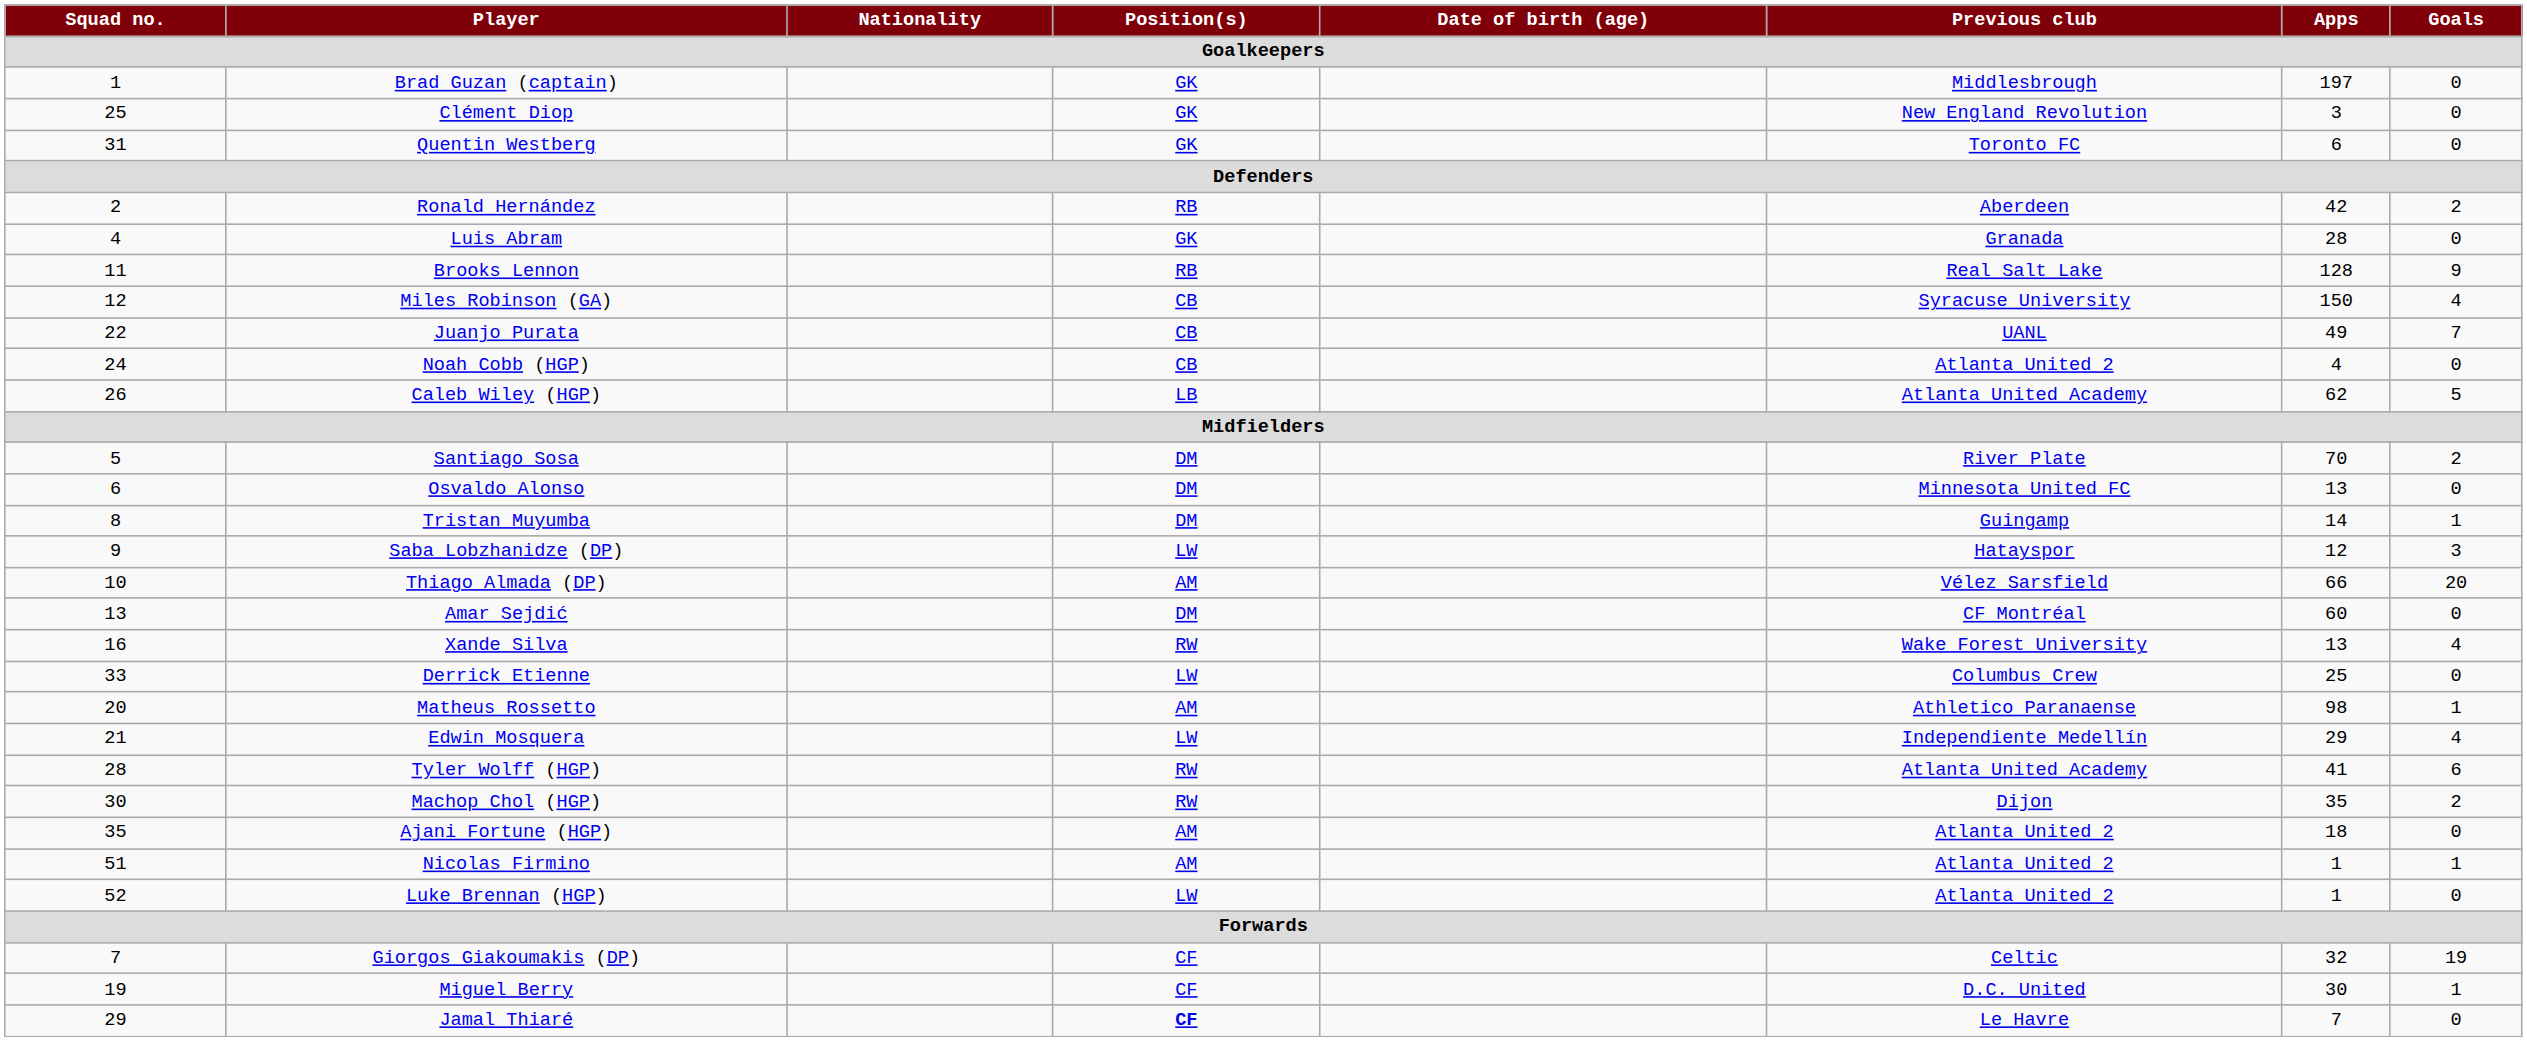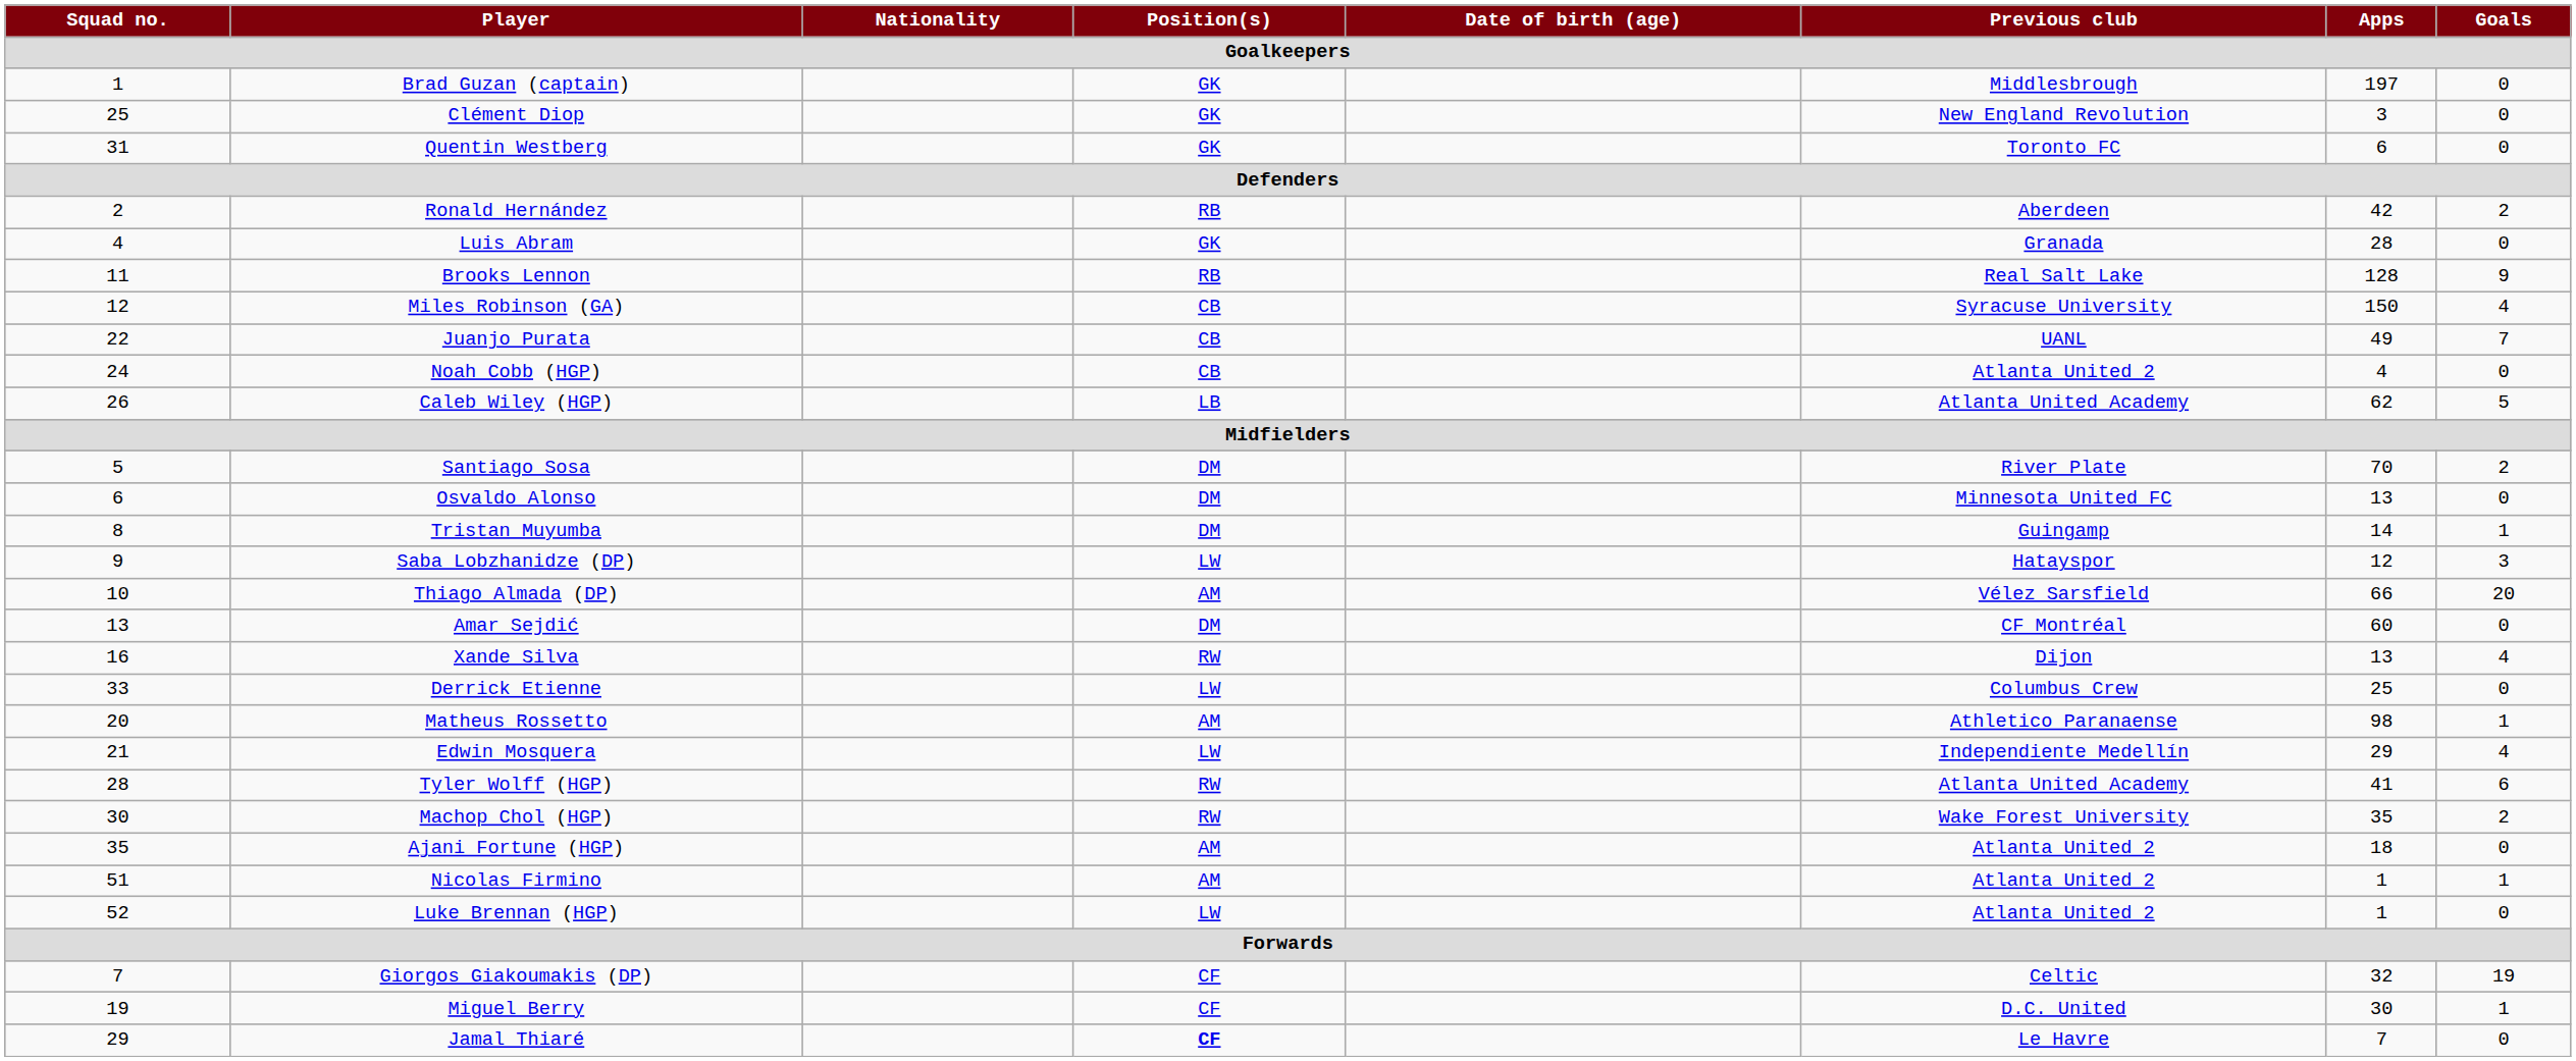 <table class="wikitable" style="text-align:center; font-size:90%; width:100%;">
 <tr>
 <th style="background:#80000a; color:#fff; text-align:center;">Squad no.</th>
 <th style="background:#80000a; color:#fff; text-align:center;">Player</th>
 <th style="background:#80000a; color:#fff; text-align:center;">Nationality</th>
 <th style="background:#80000a; color:#fff; text-align:center;">Position(s)</th>
 <th style="background:#80000a; color:#fff; text-align:center;">Date of birth (age)</th>
 <th style="background:#80000a; color:#fff; text-align:center;">Previous club</th>
 <th style="background:#80000a; color:#fff; text-align:center;">Apps</th>
 <th style="background:#80000a; color:#fff; text-align:center;">Goals</th>
 </tr>
 <tr>
 <th colspan="8" style="background:#dcdcdc; text-align:center;">Goalkeepers</th>
 </tr>
 <tr>
 <td>1</td>
 <td><a href='#'>Brad Guzan</a> (<a href='#'>captain</a>)</td>
 <td></td>
 <td><a href='#'>GK</a></td>
 <td></td>
 <td> <a href='#'>Middlesbrough</a></td>
 <td>197</td>
 <td>0</td>
 </tr>
 <tr>
 <td>25</td>
 <td><a href='#'>Clément Diop</a></td>
 <td></td>
 <td><a href='#'>GK</a></td>
 <td></td>
 <td> <a href='#'>New England Revolution</a></td>
 <td>3</td>
 <td>0</td>
 </tr>
 <tr>
 <td>31</td>
 <td><a href='#'>Quentin Westberg</a></td>
 <td></td>
 <td><a href='#'>GK</a></td>
 <td></td>
 <td> <a href='#'>Toronto FC</a></td>
 <td>6</td>
 <td>0</td>
 </tr>
 <tr>
 <th colspan="8" style="background:#dcdcdc; text-align:center;">Defenders</th>
 </tr>
 <tr>
 <td>2</td>
 <td><a href='#'>Ronald Hernández</a></td>
 <td></td>
 <td><a href='#'>RB</a></td>
 <td></td>
 <td> <a href='#'>Aberdeen</a></td>
 <td>42</td>
 <td>2</td>
 </tr>
 <tr>
 <td>4</td>
 <td><a href='#'>Luis Abram</a></td>
 <td></td>
 <td><a href='#'>GK</a></td>
 <td></td>
 <td> <a href='#'>Granada</a></td>
 <td>28</td>
 <td>0</td>
 </tr>
 <tr>
 <td>11</td>
 <td><a href='#'>Brooks Lennon</a></td>
 <td></td>
 <td><a href='#'>RB</a></td>
 <td></td>
 <td> <a href='#'>Real Salt Lake</a></td>
 <td>128</td>
 <td>9</td>
 </tr>
 <tr>
 <td>12</td>
 <td><a href='#'>Miles Robinson</a> (<a href='#'>GA</a>)</td>
 <td></td>
 <td><a href='#'>CB</a></td>
 <td></td>
 <td> <a href='#'>Syracuse University</a></td>
 <td>150</td>
 <td>4</td>
 </tr>
 <tr>
 <td>22</td>
 <td><a href='#'>Juanjo Purata</a></td>
 <td></td>
 <td><a href='#'>CB</a></td>
 <td></td>
 <td> <a href='#'>UANL</a></td>
 <td>49</td>
 <td>7</td>
 </tr>
 <tr>
 <td>24</td>
 <td><a href='#'>Noah Cobb</a> (<a href='#'>HGP</a>)</td>
 <td></td>
 <td><a href='#'>CB</a></td>
 <td></td>
 <td> <a href='#'>Atlanta United 2</a></td>
 <td>4</td>
 <td>0</td>
 </tr>
 <tr>
 <td>26</td>
 <td><a href='#'>Caleb Wiley</a> (<a href='#'>HGP</a>)</td>
 <td></td>
 <td><a href='#'>LB</a></td>
 <td></td>
 <td> <a href='#'>Atlanta United Academy</a></td>
 <td>62</td>
 <td>5</td>
 </tr>
 <tr>
 <th colspan="8" style="background:#dcdcdc; text-align:center;">Midfielders</th>
 </tr>
 <tr>
 <td>5</td>
 <td><a href='#'>Santiago Sosa</a></td>
 <td></td>
 <td><a href='#'>DM</a></td>
 <td></td>
 <td> <a href='#'>River Plate</a></td>
 <td>70</td>
 <td>2</td>
 </tr>
 <tr>
 <td>6</td>
 <td><a href='#'>Osvaldo Alonso</a></td>
 <td></td>
 <td><a href='#'>DM</a></td>
 <td></td>
 <td> <a href='#'>Minnesota United FC</a></td>
 <td>13</td>
 <td>0</td>
 </tr>
 <tr>
 <td>8</td>
 <td><a href='#'>Tristan Muyumba</a></td>
 <td></td>
 <td><a href='#'>DM</a></td>
 <td></td>
 <td> <a href='#'>Guingamp</a></td>
 <td>14</td>
 <td>1</td>
 </tr>
 <tr>
 <td>9</td>
 <td><a href='#'>Saba Lobzhanidze</a> (<a href='#'>DP</a>)</td>
 <td></td>
 <td><a href='#'>LW</a></td>
 <td></td>
 <td> <a href='#'>Hatayspor</a></td>
 <td>12</td>
 <td>3</td>
 </tr>
 <tr>
 <td>10</td>
 <td><a href='#'>Thiago Almada</a> (<a href='#'>DP</a>)</td>
 <td></td>
 <td><a href='#'>AM</a></td>
 <td></td>
 <td> <a href='#'>Vélez Sarsfield</a></td>
 <td>66</td>
 <td>20</td>
 </tr>
 <tr>
 <td>13</td>
 <td><a href='#'>Amar Sejdić</a></td>
 <td></td>
 <td><a href='#'>DM</a></td>
 <td></td>
 <td> <a href='#'>CF Montréal</a></td>
 <td>60</td>
 <td>0</td>
 </tr>
 <tr>
 <td>16</td>
 <td><a href='#'>Xande Silva</a></td>
 <td></td>
 <td><a href='#'>RW</a></td>
 <td></td>
-<td> <a href='#'>Wake Forest University</a></td>
+<td> <a href='#'>Dijon</a></td>
 <td>13</td>
 <td>4</td>
 </tr>
 <tr>
 <td>33</td>
 <td><a href='#'>Derrick Etienne</a></td>
 <td></td>
 <td><a href='#'>LW</a></td>
 <td></td>
 <td> <a href='#'>Columbus Crew</a></td>
 <td>25</td>
 <td>0</td>
 </tr>
 <tr>
 <td>20</td>
 <td><a href='#'>Matheus Rossetto</a></td>
 <td></td>
 <td><a href='#'>AM</a></td>
 <td></td>
 <td> <a href='#'>Athletico Paranaense</a></td>
 <td>98</td>
 <td>1</td>
 </tr>
 <tr>
 <td>21</td>
 <td><a href='#'>Edwin Mosquera</a></td>
 <td></td>
 <td><a href='#'>LW</a></td>
 <td></td>
 <td> <a href='#'>Independiente Medellín</a></td>
 <td>29</td>
 <td>4</td>
 </tr>
 <tr>
 <td>28</td>
 <td><a href='#'>Tyler Wolff</a> (<a href='#'>HGP</a>)</td>
 <td></td>
 <td><a href='#'>RW</a></td>
 <td></td>
 <td> <a href='#'>Atlanta United Academy</a></td>
 <td>41</td>
 <td>6</td>
 </tr>
 <tr>
 <td>30</td>
 <td><a href='#'>Machop Chol</a> (<a href='#'>HGP</a>)</td>
 <td></td>
 <td><a href='#'>RW</a></td>
 <td></td>
-<td> <a href='#'>Dijon</a></td>
+<td> <a href='#'>Wake Forest University</a></td>
 <td>35</td>
 <td>2</td>
 </tr>
 <tr>
 <td>35</td>
 <td><a href='#'>Ajani Fortune</a> (<a href='#'>HGP</a>)</td>
 <td></td>
 <td><a href='#'>AM</a></td>
 <td></td>
 <td> <a href='#'>Atlanta United 2</a></td>
 <td>18</td>
 <td>0</td>
 </tr>
 <tr>
 <td>51</td>
 <td><a href='#'>Nicolas Firmino</a></td>
 <td></td>
 <td><a href='#'>AM</a></td>
 <td></td>
 <td> <a href='#'>Atlanta United 2</a></td>
 <td>1</td>
 <td>1</td>
 </tr>
 <tr>
 <td>52</td>
 <td><a href='#'>Luke Brennan</a> (<a href='#'>HGP</a>)</td>
 <td></td>
 <td><a href='#'>LW</a></td>
 <td></td>
 <td> <a href='#'>Atlanta United 2</a></td>
 <td>1</td>
 <td>0</td>
 </tr>
 <tr>
 <th colspan="8" style="background:#dcdcdc; text-align:center;">Forwards</th>
 </tr>
 <tr>
 <td>7</td>
 <td><a href='#'>Giorgos Giakoumakis</a> (<a href='#'>DP</a>)</td>
 <td></td>
 <td><a href='#'>CF</a></td>
 <td></td>
 <td> <a href='#'>Celtic</a></td>
 <td>32</td>
 <td>19</td>
 </tr>
 <tr>
 <td>19</td>
 <td><a href='#'>Miguel Berry</a></td>
 <td></td>
 <td><a href='#'>CF</a></td>
 <td></td>
 <td> <a href='#'>D.C. United</a></td>
 <td>30</td>
 <td>1</td>
 </tr>
 <tr>
 <td>29</td>
 <td><a href='#'>Jamal Thiaré</a></td>
 <td></td>
 <td><strong><a href='#'>CF</a></strong></td>
 <td></td>
 <td> <a href='#'>Le Havre</a></td>
 <td>7</td>
 <td>0</td>
 </tr>
 </table>
